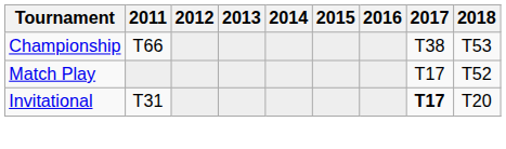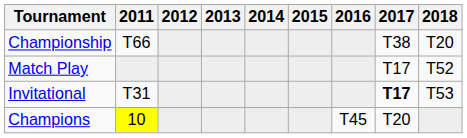 <table class="wikitable" style="text-align:center;">
 <tr>
 <th>Tournament</th>
 <th>2011</th>
 <th>2012</th>
 <th>2013</th>
 <th>2014</th>
 <th>2015</th>
 <th>2016</th>
 <th>2017</th>
 <th>2018</th>
 </tr>
 <tr>
 <td align="left"><a href='#'>Championship</a></td>
 <td>T66</td>
 <td style="background:#eeeeee;"></td>
 <td style="background:#eeeeee;"></td>
 <td style="background:#eeeeee;"></td>
 <td style="background:#eeeeee;"></td>
 <td style="background:#eeeeee;"></td>
 <td>T38</td>
-<td>T53</td>
+<td>T20</td>
 </tr>
 <tr>
 <td align="left"><a href='#'>Match Play</a></td>
 <td style="background:#eeeeee;"></td>
 <td style="background:#eeeeee;"></td>
 <td style="background:#eeeeee;"></td>
 <td style="background:#eeeeee;"></td>
 <td style="background:#eeeeee;"></td>
 <td style="background:#eeeeee;"></td>
 <td>T17</td>
 <td>T52</td>
 </tr>
 <tr>
 <td align="left"><a href='#'>Invitational</a></td>
 <td>T31</td>
 <td style="background:#eeeeee;"></td>
 <td style="background:#eeeeee;"></td>
 <td style="background:#eeeeee;"></td>
 <td style="background:#eeeeee;"></td>
 <td style="background:#eeeeee;"></td>
 <td><strong>T17</strong></td>
+<td>T53</td>
+</tr>
+<tr>
+<td align="left"><a href='#'>Champions</a></td>
+<td style="background:yellow;">10</td>
+<td style="background:#eeeeee;"></td>
+<td style="background:#eeeeee;"></td>
+<td style="background:#eeeeee;"></td>
+<td style="background:#eeeeee;"></td>
+<td>T45</td>
 <td>T20</td>
+<td style="background:#eeeeee;"></td>
 </tr>
 </table>
